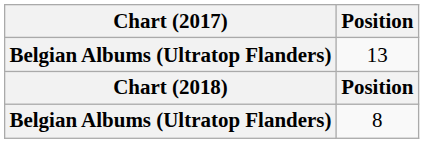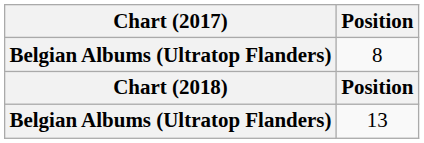 <table class="wikitable sortable plainrowheaders" style="text-align:center">
 <tr>
 <th scope="col">Chart (2017)</th>
 <th scope="col">Position</th>
 </tr>
 <tr>
 <th scope="row">Belgian Albums (Ultratop Flanders)</th>
-<td>13</td>
+<td>8</td>
 </tr>
 <tr>
 <th scope="col">Chart (2018)</th>
 <th scope="col">Position</th>
 </tr>
 <tr>
 <th scope="row">Belgian Albums (Ultratop Flanders)</th>
-<td>8</td>
+<td>13</td>
 </tr>
 </table>
